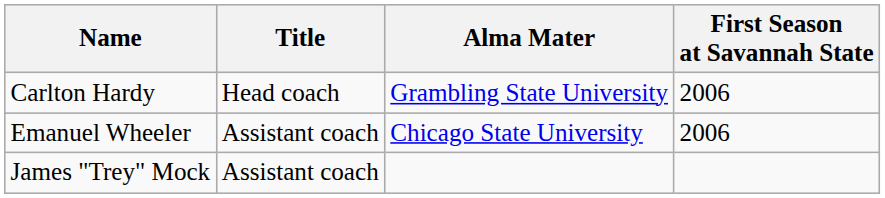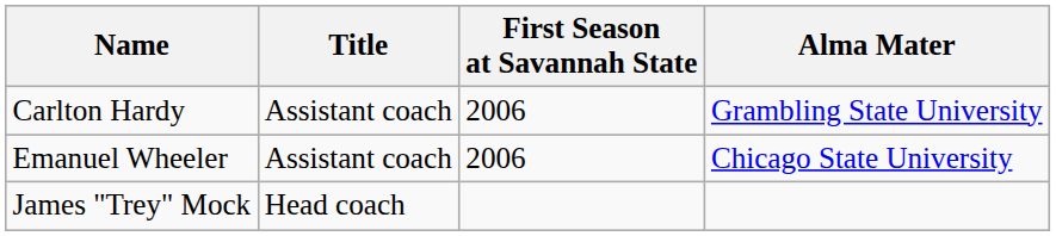 <table class="wikitable">
 <tr>
 <th>Name</th>
 <th>Title</th>
+<th>First Season<br>at Savannah State</th>
 <th>Alma Mater</th>
-<th>First Season<br>at Savannah State</th>
 </tr>
 <tr>
 <td>Carlton Hardy</td>
-<td>Head coach</td>
+<td>Assistant coach</td>
+<td>2006</td>
 <td><a href='#'>Grambling State University</a></td>
-<td>2006</td>
 </tr>
 <tr>
 <td>Emanuel Wheeler</td>
 <td>Assistant coach</td>
+<td>2006</td>
 <td><a href='#'>Chicago State University</a></td>
-<td>2006</td>
 </tr>
 <tr>
 <td>James "Trey" Mock</td>
-<td>Assistant coach</td>
+<td>Head coach</td>
 <td></td>
 <td></td>
 </tr>
 </table>
